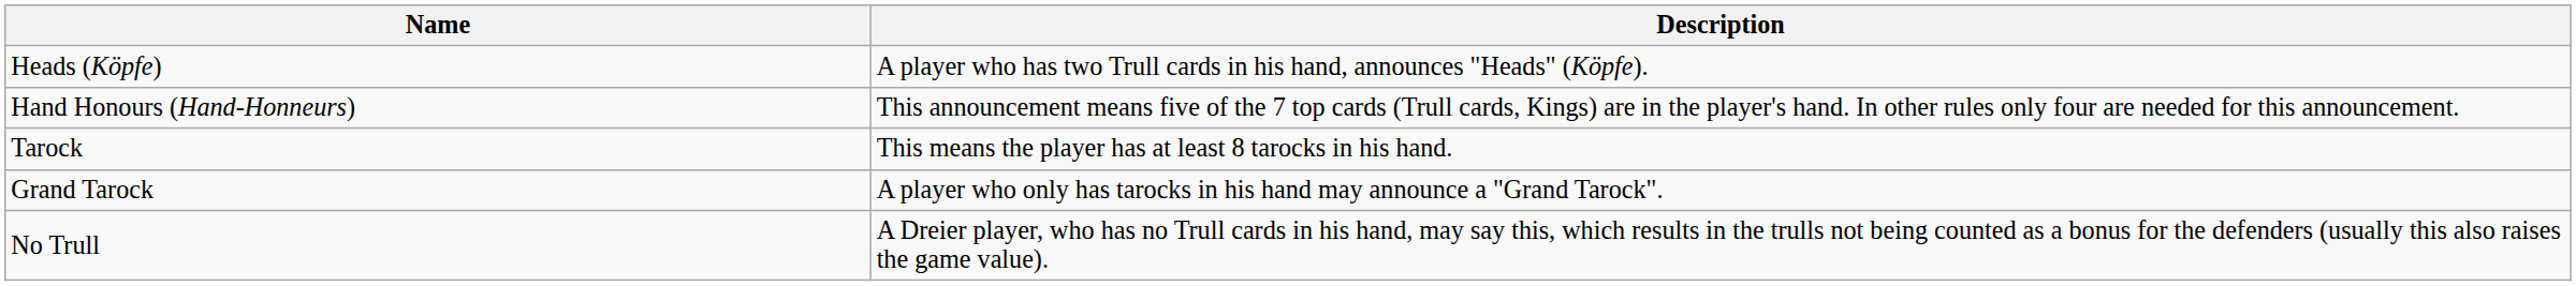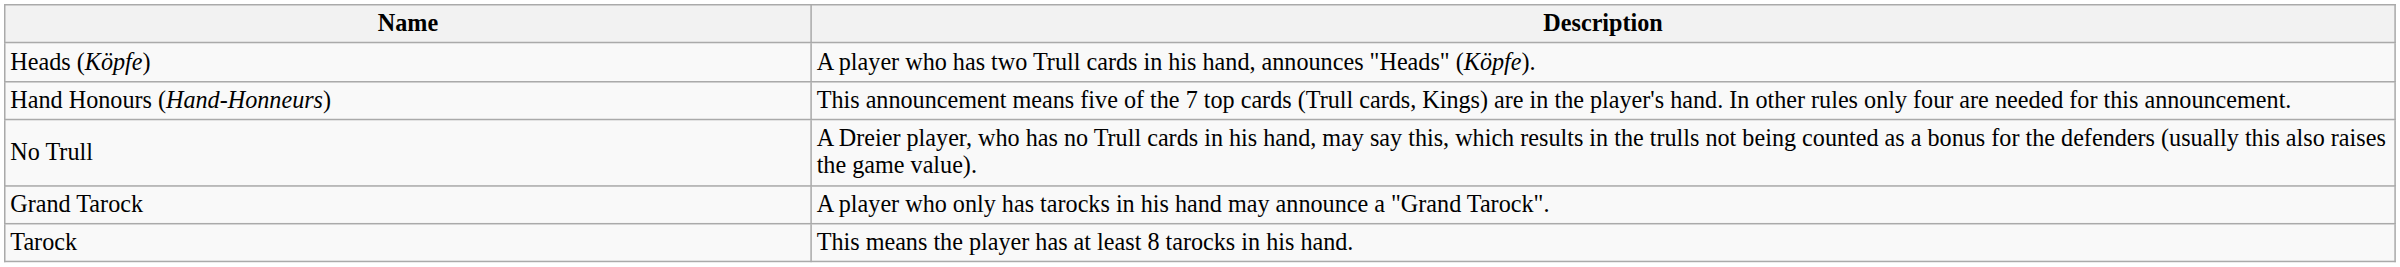 <table class="wikitable float-left" width="100%">
 <tr>
 <th width="200">Name</th>
 <th width="400">Description</th>
 </tr>
 <tr>
 <td>Heads (<em>Köpfe</em>)</td>
 <td>A player who has two Trull cards in his hand, announces "Heads" (<em>Köpfe</em>).</td>
 </tr>
 <tr>
 <td>Hand Honours (<em>Hand-Honneurs</em>)</td>
 <td>This announcement means five of the 7 top cards (Trull cards, Kings) are in the player's hand. In other rules only four are needed for this announcement.</td>
 </tr>
 <tr>
-<td>Tarock</td>
-<td>This means the player has at least 8 tarocks in his hand.</td>
+<td>No Trull</td>
+<td>A Dreier player, who has no Trull cards in his hand, may say this, which results in the trulls not being counted as a bonus for the defenders (usually this also raises the game value).</td>
 </tr>
 <tr>
 <td>Grand Tarock</td>
 <td>A player who only has tarocks in his hand may announce a "Grand Tarock".</td>
 </tr>
 <tr>
-<td>No Trull</td>
-<td>A Dreier player, who has no Trull cards in his hand, may say this, which results in the trulls not being counted as a bonus for the defenders (usually this also raises the game value).</td>
+<td>Tarock</td>
+<td>This means the player has at least 8 tarocks in his hand.</td>
 </tr>
 </table>
